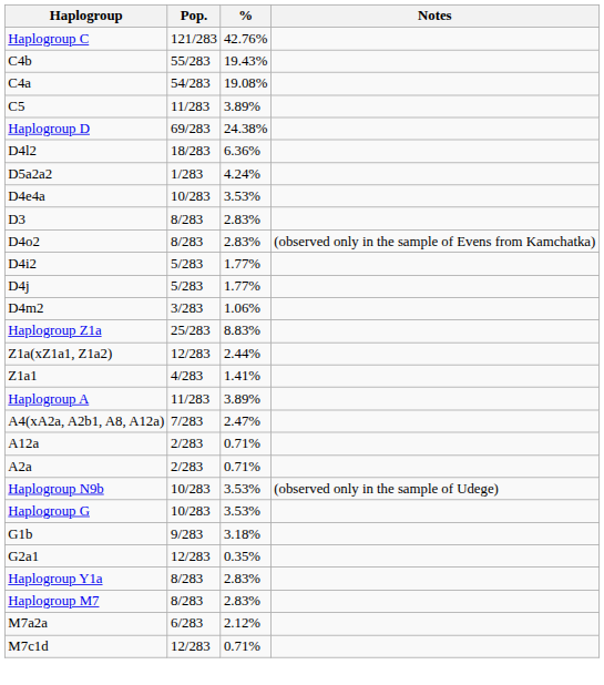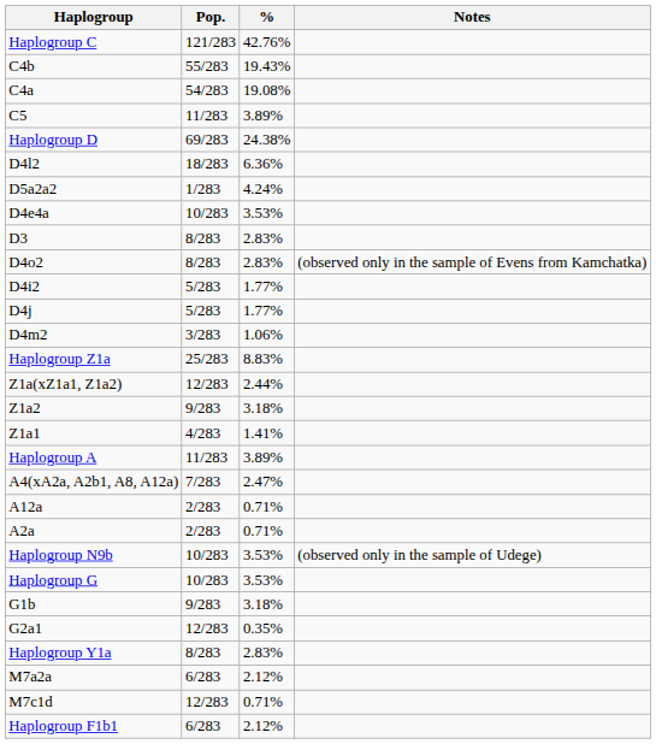 <table class = "wikitable">
 <tr>
 <th>Haplogroup</th>
 <th>Pop.</th>
 <th>%</th>
 <th>Notes</th>
 </tr>
 <tr>
 <td><a href='#'>Haplogroup C</a></td>
 <td>121/283</td>
 <td>42.76%</td>
 <td></td>
 </tr>
 <tr>
 <td>C4b</td>
 <td>55/283</td>
 <td>19.43%</td>
 <td></td>
 </tr>
 <tr>
 <td>C4a</td>
 <td>54/283</td>
 <td>19.08%</td>
 <td></td>
 </tr>
 <tr>
 <td>C5</td>
 <td>11/283</td>
 <td>3.89%</td>
 <td></td>
 </tr>
 <tr>
 <td><a href='#'>Haplogroup D</a></td>
 <td>69/283</td>
 <td>24.38%</td>
 <td></td>
 </tr>
 <tr>
 <td>D4l2</td>
 <td>18/283</td>
 <td>6.36%</td>
 <td></td>
 </tr>
 <tr>
 <td>D5a2a2</td>
 <td>1/283</td>
 <td>4.24%</td>
 <td></td>
 </tr>
 <tr>
 <td>D4e4a</td>
 <td>10/283</td>
 <td>3.53%</td>
 <td></td>
 </tr>
 <tr>
 <td>D3</td>
 <td>8/283</td>
 <td>2.83%</td>
 <td></td>
 </tr>
 <tr>
 <td>D4o2</td>
 <td>8/283</td>
 <td>2.83%</td>
 <td>(observed only in the sample of Evens from Kamchatka)</td>
 </tr>
 <tr>
 <td>D4i2</td>
 <td>5/283</td>
 <td>1.77%</td>
 <td></td>
 </tr>
 <tr>
 <td>D4j</td>
 <td>5/283</td>
 <td>1.77%</td>
 <td></td>
 </tr>
 <tr>
 <td>D4m2</td>
 <td>3/283</td>
 <td>1.06%</td>
 <td></td>
 </tr>
 <tr>
 <td><a href='#'>Haplogroup Z1a</a></td>
 <td>25/283</td>
 <td>8.83%</td>
 <td></td>
 </tr>
 <tr>
 <td>Z1a(xZ1a1, Z1a2)</td>
 <td>12/283</td>
 <td>2.44%</td>
 <td></td>
 </tr>
 <tr>
+<td>Z1a2</td>
+<td>9/283</td>
+<td>3.18%</td>
+<td></td>
+</tr>
+<tr>
 <td>Z1a1</td>
 <td>4/283</td>
 <td>1.41%</td>
 <td></td>
 </tr>
 <tr>
 <td><a href='#'>Haplogroup A</a></td>
 <td>11/283</td>
 <td>3.89%</td>
 <td></td>
 </tr>
 <tr>
 <td>A4(xA2a, A2b1, A8, A12a)</td>
 <td>7/283</td>
 <td>2.47%</td>
 <td></td>
 </tr>
 <tr>
 <td>A12a</td>
 <td>2/283</td>
 <td>0.71%</td>
 <td></td>
 </tr>
 <tr>
 <td>A2a</td>
 <td>2/283</td>
 <td>0.71%</td>
 <td></td>
 </tr>
 <tr>
 <td><a href='#'>Haplogroup N9b</a></td>
 <td>10/283</td>
 <td>3.53%</td>
 <td>(observed only in the sample of Udege)</td>
 </tr>
 <tr>
 <td><a href='#'>Haplogroup G</a></td>
 <td>10/283</td>
 <td>3.53%</td>
 <td></td>
 </tr>
 <tr>
 <td>G1b</td>
 <td>9/283</td>
 <td>3.18%</td>
 <td></td>
 </tr>
 <tr>
 <td>G2a1</td>
 <td>12/283</td>
 <td>0.35%</td>
 <td></td>
 </tr>
 <tr>
 <td><a href='#'>Haplogroup Y1a</a></td>
 <td>8/283</td>
 <td>2.83%</td>
 <td></td>
 </tr>
 <tr>
-<td><a href='#'>Haplogroup M7</a></td>
-<td>8/283</td>
-<td>2.83%</td>
-<td></td>
-</tr>
-<tr>
 <td>M7a2a</td>
 <td>6/283</td>
 <td>2.12%</td>
 <td></td>
 </tr>
 <tr>
 <td>M7c1d</td>
 <td>12/283</td>
 <td>0.71%</td>
 <td></td>
 </tr>
+<tr>
+<td><a href='#'>Haplogroup F1b1</a></td>
+<td>6/283</td>
+<td>2.12%</td>
+<td></td>
+</tr>
 </table>
